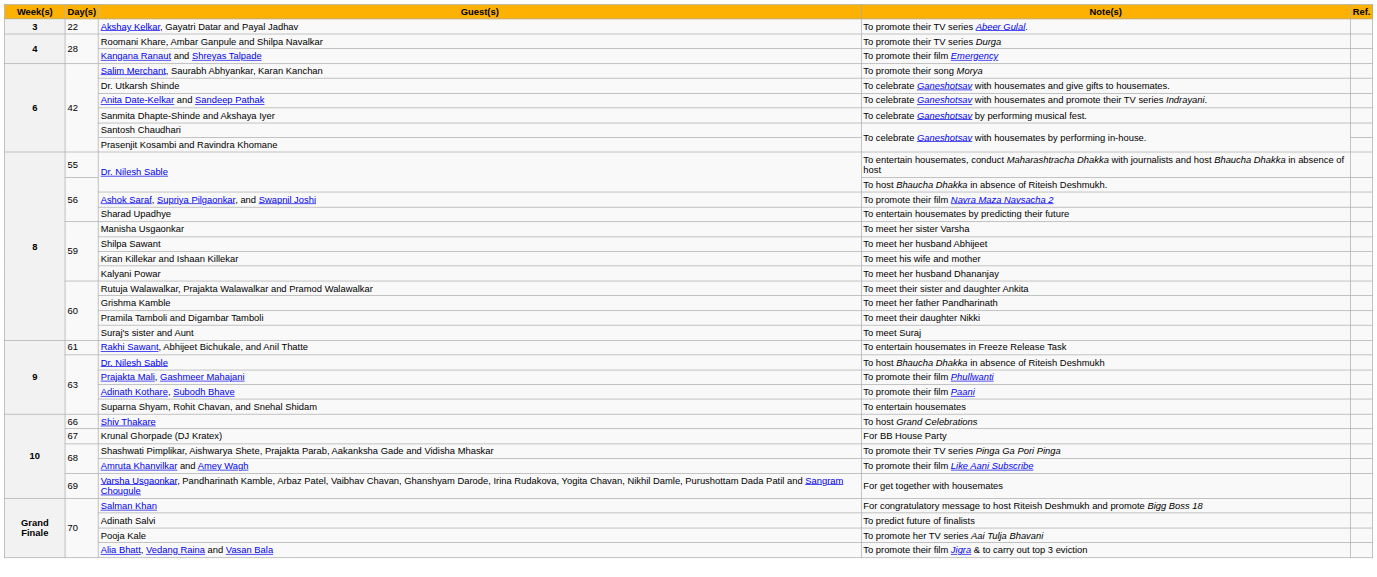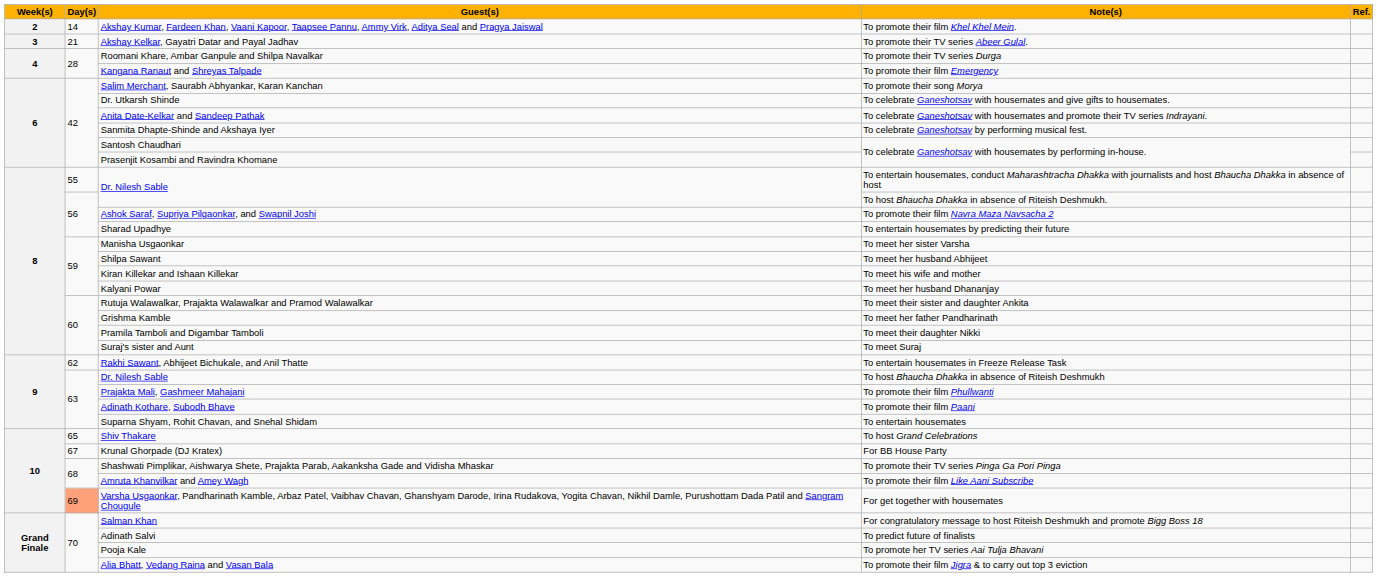 <table class="wikitable" style="font-size:85%; width:100%;">
 <tr>
 <th style="background-color:#FCB103">Week(s)</th>
 <th style="background-color:#FCB103">Day(s)</th>
 <th style="background-color:#FCB103">Guest(s)</th>
 <th style="background-color:#FCB103">Note(s)</th>
 <th style="background-color:#FCB103">Ref.</th>
 </tr>
 <tr>
+<th>2</th>
+<td>14</td>
+<td><a href='#'>Akshay Kumar</a>, <a href='#'>Fardeen Khan</a>, <a href='#'>Vaani Kapoor</a>, <a href='#'>Taapsee Pannu</a>, <a href='#'>Ammy Virk</a>, <a href='#'>Aditya Seal</a> and <a href='#'>Pragya Jaiswal</a></td>
+<td>To promote their film <em><a href='#'>Khel Khel Mein</a></em>.</td>
+<td></td>
+</tr>
+<tr>
 <th>3</th>
-<td>22</td>
+<td>21</td>
 <td><a href='#'>Akshay Kelkar</a>, Gayatri Datar and Payal Jadhav</td>
 <td>To promote their TV series <em><a href='#'>Abeer Gulal</a></em>.</td>
 <td></td>
 </tr>
 <tr>
 <th rowspan="2">4</th>
 <td rowspan="2">28</td>
 <td>Roomani Khare, Ambar Ganpule and Shilpa Navalkar</td>
 <td>To promote their TV series <em>Durga</em></td>
 <td></td>
 </tr>
 <tr>
 <td><a href='#'>Kangana Ranaut</a> and <a href='#'>Shreyas Talpade</a></td>
 <td>To promote their film <em><a href='#'>Emergency</a></em></td>
 <td></td>
 </tr>
 <tr>
 <th rowspan="6">6</th>
 <td rowspan="6">42</td>
 <td><a href='#'>Salim Merchant</a>, Saurabh Abhyankar, Karan Kanchan</td>
 <td>To promote their song <em>Morya</em></td>
 <td></td>
 </tr>
 <tr>
 <td>Dr. Utkarsh Shinde</td>
 <td>To celebrate <em><a href='#'>Ganeshotsav</a></em> with housemates and give gifts to housemates.</td>
 <td></td>
 </tr>
 <tr>
 <td><a href='#'>Anita Date-Kelkar</a> and <a href='#'>Sandeep Pathak</a></td>
 <td>To celebrate <em><a href='#'>Ganeshotsav</a></em> with housemates and promote their TV series <em>Indrayani</em>.</td>
 <td></td>
 </tr>
 <tr>
 <td>Sanmita Dhapte-Shinde and Akshaya Iyer</td>
 <td>To celebrate <em><a href='#'>Ganeshotsav</a></em> by performing musical fest.</td>
 <td></td>
 </tr>
 <tr>
 <td>Santosh Chaudhari</td>
 <td rowspan="2">To celebrate <em><a href='#'>Ganeshotsav</a></em> with housemates by performing in-house.</td>
 <td></td>
 </tr>
 <tr>
 <td>Prasenjit Kosambi and Ravindra Khomane</td>
 <td></td>
 </tr>
 <tr>
 <th rowspan="12">8</th>
 <td>55</td>
 <td rowspan=2><a href='#'>Dr. Nilesh Sable</a></td>
 <td>To entertain housemates, conduct <em>Maharashtracha Dhakka</em> with journalists and host <em>Bhaucha Dhakka</em> in absence of host</td>
 <td></td>
 </tr>
 <tr>
 <td rowspan="3">56</td>
 <td>To host <em>Bhaucha Dhakka</em> in absence of Riteish Deshmukh.</td>
 <td></td>
 </tr>
 <tr>
 <td><a href='#'>Ashok Saraf</a>, <a href='#'>Supriya Pilgaonkar</a>, and <a href='#'>Swapnil Joshi</a></td>
 <td>To promote their film <em><a href='#'>Navra Maza Navsacha 2</a></em></td>
 <td></td>
 </tr>
 <tr>
 <td>Sharad Upadhye</td>
 <td>To entertain housemates by predicting their future</td>
 <td></td>
 </tr>
 <tr>
 <td rowspan="4">59</td>
 <td>Manisha Usgaonkar</td>
 <td>To meet her sister Varsha</td>
 <td></td>
 </tr>
 <tr>
 <td>Shilpa Sawant</td>
 <td>To meet her husband Abhijeet</td>
 <td></td>
 </tr>
 <tr>
 <td>Kiran Killekar and Ishaan Killekar</td>
 <td>To meet his wife and mother</td>
 <td></td>
 </tr>
 <tr>
 <td>Kalyani Powar</td>
 <td>To meet her husband Dhananjay</td>
 <td></td>
 </tr>
 <tr>
 <td rowspan="4">60</td>
 <td>Rutuja Walawalkar, Prajakta Walawalkar and Pramod Walawalkar</td>
 <td>To meet their sister and daughter Ankita</td>
 <td></td>
 </tr>
 <tr>
 <td>Grishma Kamble</td>
 <td>To meet her father Pandharinath</td>
 <td></td>
 </tr>
 <tr>
 <td>Pramila Tamboli and Digambar Tamboli</td>
 <td>To meet their daughter Nikki</td>
 <td></td>
 </tr>
 <tr>
 <td>Suraj's sister and Aunt</td>
 <td>To meet Suraj</td>
 <td></td>
 </tr>
 <tr>
 <th rowspan="5">9</th>
-<td>61</td>
+<td>62</td>
 <td><a href='#'>Rakhi Sawant</a>, Abhijeet Bichukale, and Anil Thatte</td>
 <td>To entertain housemates in Freeze Release Task</td>
 <td></td>
 </tr>
 <tr>
 <td rowspan="4">63</td>
 <td><a href='#'>Dr. Nilesh Sable</a></td>
 <td>To host <em>Bhaucha Dhakka</em> in absence of Riteish Deshmukh</td>
 <td></td>
 </tr>
 <tr>
 <td><a href='#'>Prajakta Mali</a>, <a href='#'>Gashmeer Mahajani</a></td>
 <td>To promote their film <em><a href='#'>Phullwanti</a></em></td>
 <td></td>
 </tr>
 <tr>
 <td><a href='#'>Adinath Kothare</a>, <a href='#'>Subodh Bhave</a></td>
 <td>To promote their film <em><a href='#'>Paani</a></em></td>
 <td></td>
 </tr>
 <tr>
 <td>Suparna Shyam, Rohit Chavan, and Snehal Shidam</td>
 <td>To entertain housemates</td>
 <td></td>
 </tr>
 <tr>
 <th rowspan="5">10</th>
-<td>66</td>
+<td>65</td>
 <td><a href='#'>Shiv Thakare</a></td>
 <td>To host <em>Grand Celebrations</em></td>
 <td></td>
 </tr>
 <tr>
 <td>67</td>
 <td>Krunal Ghorpade (DJ Kratex)</td>
 <td>For BB House Party</td>
 <td></td>
 </tr>
 <tr>
 <td rowspan="2">68</td>
 <td>Shashwati Pimplikar, Aishwarya Shete, Prajakta Parab, Aakanksha Gade and Vidisha Mhaskar</td>
 <td>To promote their TV series <em>Pinga Ga Pori Pinga</em></td>
 <td></td>
 </tr>
 <tr>
 <td><a href='#'>Amruta Khanvilkar</a> and <a href='#'>Amey Wagh</a></td>
 <td>To promote their film <em><a href='#'>Like Aani Subscribe</a></em></td>
 <td></td>
 </tr>
 <tr>
-<td>69</td>
+<td style="background: lightsalmon;">69</td>
 <td><a href='#'>Varsha Usgaonkar</a>, Pandharinath Kamble, Arbaz Patel, Vaibhav Chavan, Ghanshyam Darode, Irina Rudakova, Yogita Chavan, Nikhil Damle, Purushottam Dada Patil and <a href='#'>Sangram Chougule</a></td>
 <td>For get together with housemates</td>
 <td></td>
 </tr>
 <tr>
 <th rowspan="4">Grand Finale</th>
 <td rowspan="4">70</td>
 <td><a href='#'>Salman Khan</a></td>
 <td>For congratulatory message to host Riteish Deshmukh and promote <em>Bigg Boss 18</em></td>
 <td></td>
 </tr>
 <tr>
 <td>Adinath Salvi</td>
 <td>To predict future of finalists</td>
 <td></td>
 </tr>
 <tr>
 <td>Pooja Kale</td>
 <td>To promote her TV series <em>Aai Tulja Bhavani</em></td>
 <td></td>
 </tr>
 <tr>
 <td><a href='#'>Alia Bhatt</a>, <a href='#'>Vedang Raina</a> and <a href='#'>Vasan Bala</a></td>
 <td>To promote their film <em><a href='#'>Jigra</a></em> & to carry out top 3 eviction</td>
 <td></td>
 </tr>
 </table>
